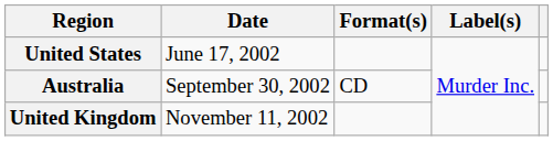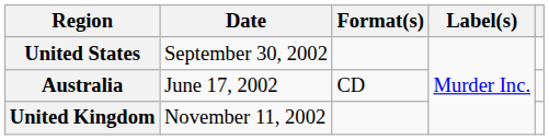 <table class="wikitable plainrowheaders">
 <tr>
 <th scope="col">Region</th>
 <th scope="col">Date</th>
 <th scope="col">Format(s)</th>
 <th scope="col">Label(s)</th>
 <th scope="col"></th>
 </tr>
 <tr>
 <th scope="row">United States</th>
-<td>June 17, 2002</td>
+<td>September 30, 2002</td>
 <td></td>
 <td rowspan="3"><a href='#'>Murder Inc.</a></td>
 <td></td>
 </tr>
 <tr>
 <th scope="row">Australia</th>
-<td>September 30, 2002</td>
+<td>June 17, 2002</td>
 <td>CD</td>
 <td></td>
 </tr>
 <tr>
 <th scope="row">United Kingdom</th>
 <td>November 11, 2002</td>
 <td></td>
 <td></td>
 </tr>
 </table>
